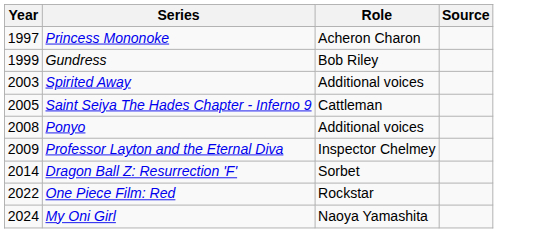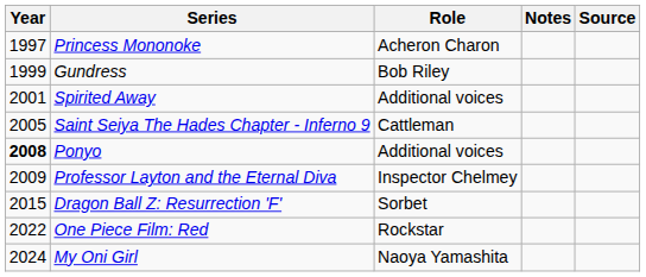 <table class="wikitable sortable plainrowheaders">
 <tr>
 <th>Year</th>
 <th>Series</th>
 <th>Role</th>
+<th class="unsortable">Notes</th>
 <th class="unsortable">Source</th>
 </tr>
 <tr>
 <td>1997</td>
 <td><em><a href='#'>Princess Mononoke</a></em></td>
 <td>Acheron Charon</td>
 <td></td>
+<td></td>
 </tr>
 <tr>
 <td>1999</td>
 <td><em>Gundress</em></td>
 <td>Bob Riley </td>
 <td></td>
+<td></td>
 </tr>
 <tr>
-<td>2003</td>
+<td>2001</td>
 <td><em><a href='#'>Spirited Away</a></em></td>
 <td>Additional voices</td>
+<td></td>
 <td></td>
 </tr>
 <tr>
 <td>2005</td>
 <td><em><a href='#'>Saint Seiya The Hades Chapter - Inferno 9</a></em></td>
 <td>Cattleman</td>
 <td></td>
+<td></td>
 </tr>
 <tr>
-<td>2008</td>
+<td><strong>2008</strong></td>
 <td><em><a href='#'>Ponyo</a></em></td>
 <td>Additional voices</td>
+<td></td>
 <td></td>
 </tr>
 <tr>
 <td>2009</td>
 <td><em><a href='#'>Professor Layton and the Eternal Diva</a></em></td>
 <td>Inspector Chelmey</td>
 <td></td>
+<td></td>
 </tr>
 <tr>
-<td>2014</td>
+<td>2015</td>
 <td><em><a href='#'>Dragon Ball Z: Resurrection 'F'</a></em></td>
 <td>Sorbet</td>
+<td></td>
 <td></td>
 </tr>
 <tr>
 <td>2022</td>
 <td><em><a href='#'>One Piece Film: Red</a></em></td>
 <td>Rockstar</td>
 <td></td>
+<td></td>
 </tr>
 <tr>
 <td>2024</td>
 <td><em><a href='#'>My Oni Girl</a></em></td>
 <td>Naoya Yamashita</td>
 <td></td>
+<td></td>
 </tr>
 </table>
